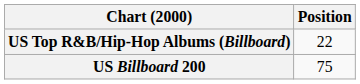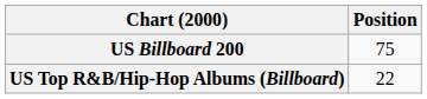 <table class="wikitable sortable plainrowheaders" style="text-align:center">
 <tr>
 <th scope="col">Chart (2000)</th>
 <th scope="col">Position</th>
 </tr>
 <tr>
+<th scope="row">US <em>Billboard</em> 200</th>
+<td>75</td>
+</tr>
+<tr>
 <th scope="row">US Top R&B/Hip-Hop Albums (<em>Billboard</em>)</th>
 <td>22</td>
 </tr>
-<tr>
-<th scope="row">US <em>Billboard</em> 200</th>
-<td>75</td>
-</tr>
 </table>
